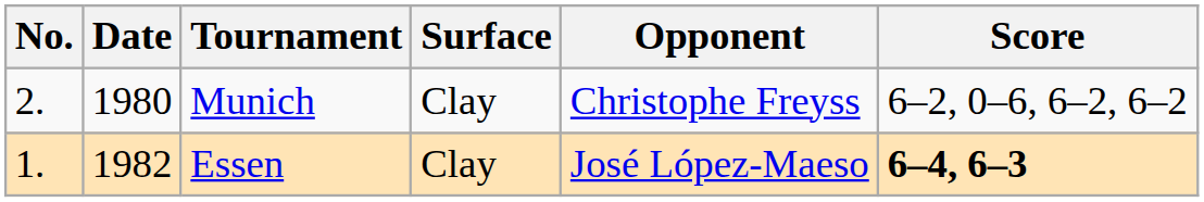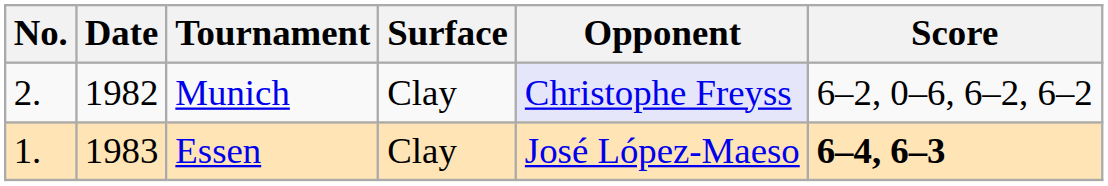 <table class="wikitable">
 <tr>
 <th>No.</th>
 <th>Date</th>
 <th>Tournament</th>
 <th>Surface</th>
 <th>Opponent</th>
 <th>Score</th>
 </tr>
 <tr>
 <td>2.</td>
-<td>1980</td>
+<td>1982</td>
 <td><a href='#'>Munich</a></td>
 <td>Clay</td>
-<td> <a href='#'>Christophe Freyss</a></td>
+<td style="background: lavender;"> <a href='#'>Christophe Freyss</a></td>
 <td>6–2, 0–6, 6–2, 6–2</td>
 </tr>
 <tr bgcolor="moccasin">
 <td>1.</td>
-<td>1982</td>
+<td>1983</td>
 <td><a href='#'>Essen</a></td>
 <td>Clay</td>
 <td> <a href='#'>José López-Maeso</a></td>
 <td><strong>6–4, 6–3</strong></td>
 </tr>
 </table>
